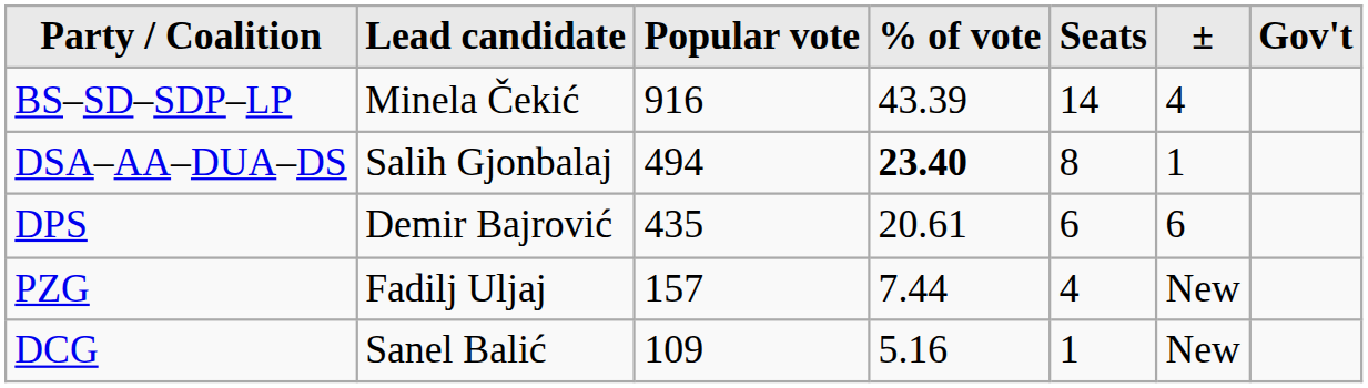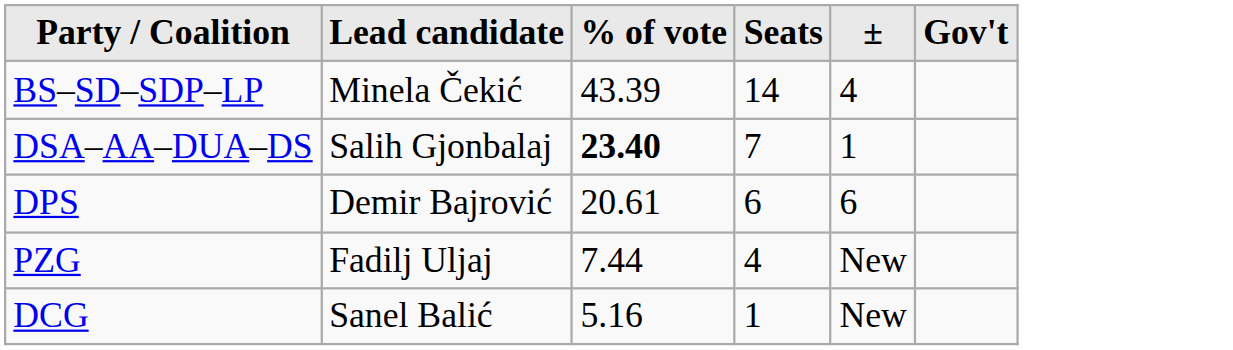 <table class="wikitable" style="text-align:left;">
 <tr>
 <th style="background-color:#E9E9E9" align=left valign=top>Party / Coalition</th>
 <th style="background-color:#E9E9E9">Lead candidate</th>
-<th style="background-color:#E9E9E9">Popular vote</th>
 <th style="background-color:#E9E9E9">% of vote</th>
 <th style="background-color:#E9E9E9">Seats</th>
 <th style="background-color:#E9E9E9">±</th>
 <th style="background-color:#E9E9E9">Gov't</th>
 </tr>
 <tr>
 <td><a href='#'>BS</a>–<a href='#'>SD</a>–<a href='#'>SDP</a>–<a href='#'>LP</a></td>
 <td>Minela Čekić</td>
-<td>916</td>
 <td>43.39</td>
 <td>14</td>
 <td>4</td>
 <td></td>
 </tr>
 <tr>
 <td><a href='#'>DSA</a>–<a href='#'>AA</a>–<a href='#'>DUA</a>–<a href='#'>DS</a></td>
 <td>Salih Gjonbalaj</td>
-<td>494</td>
 <td><strong>23.40</strong></td>
-<td>8</td>
+<td>7</td>
 <td>1</td>
 <td></td>
 </tr>
 <tr>
 <td><a href='#'>DPS</a></td>
 <td>Demir Bajrović</td>
-<td>435</td>
 <td>20.61</td>
 <td>6</td>
 <td>6</td>
 <td></td>
 </tr>
 <tr>
 <td><a href='#'>PZG</a></td>
 <td>Fadilj Uljaj</td>
-<td>157</td>
 <td>7.44</td>
 <td>4</td>
 <td>New</td>
 <td></td>
 </tr>
 <tr>
 <td><a href='#'>DCG</a></td>
 <td>Sanel Balić</td>
-<td>109</td>
 <td>5.16</td>
 <td>1</td>
 <td>New</td>
 <td></td>
 </tr>
 </table>
